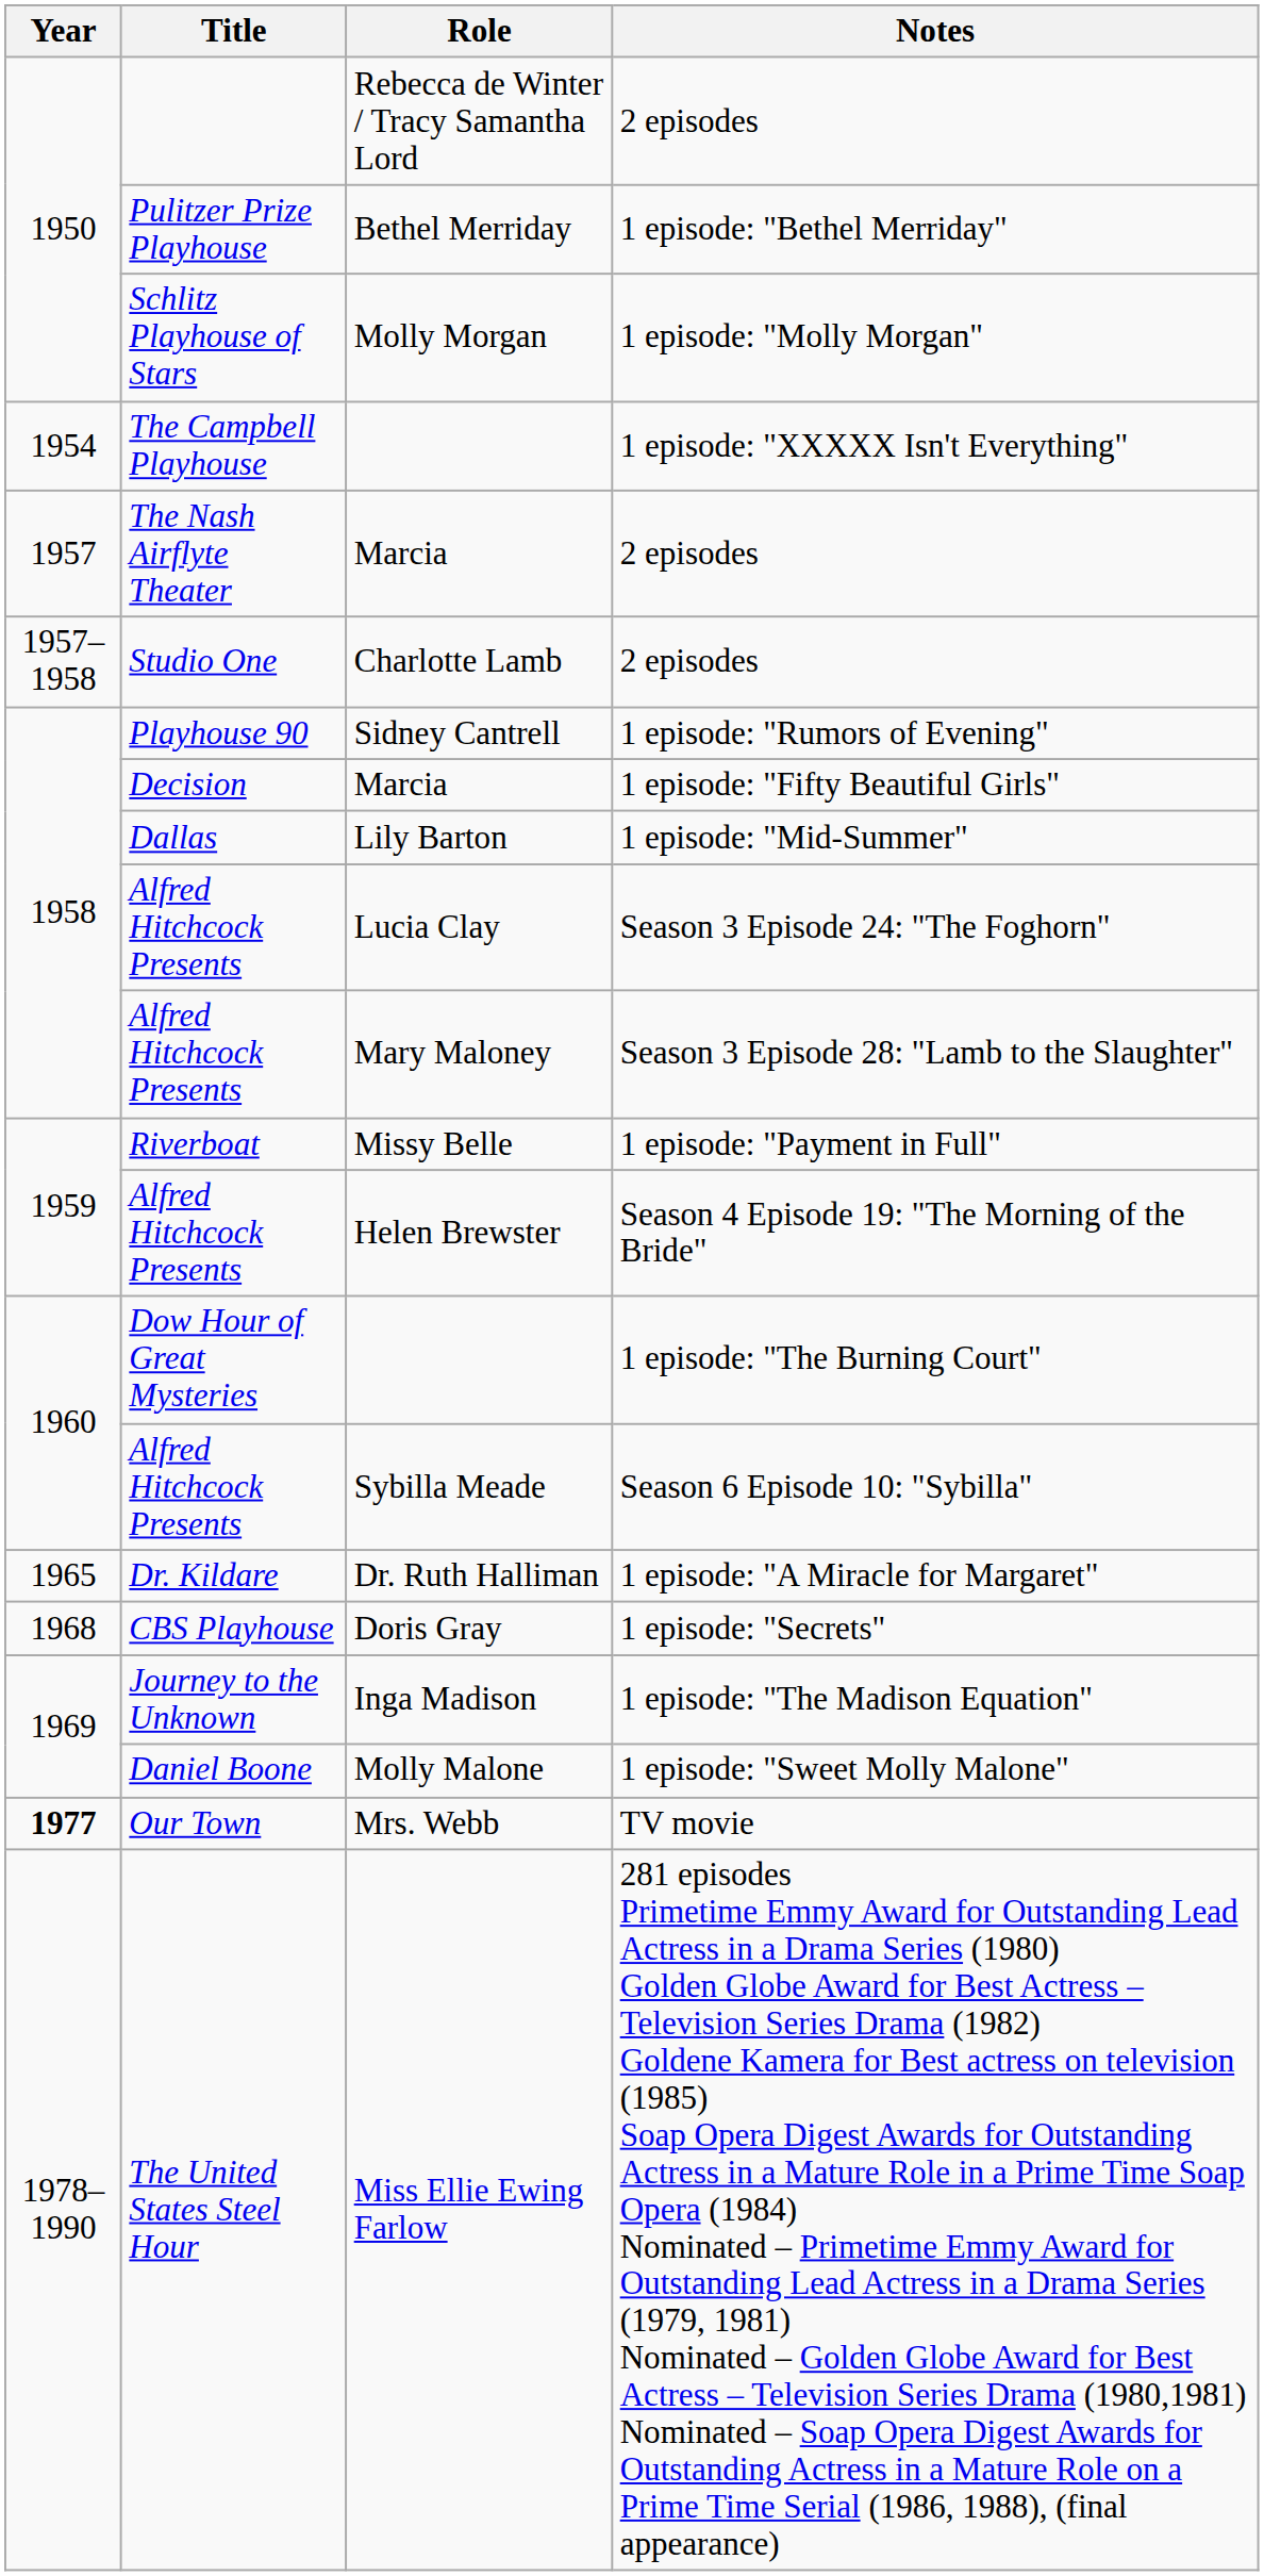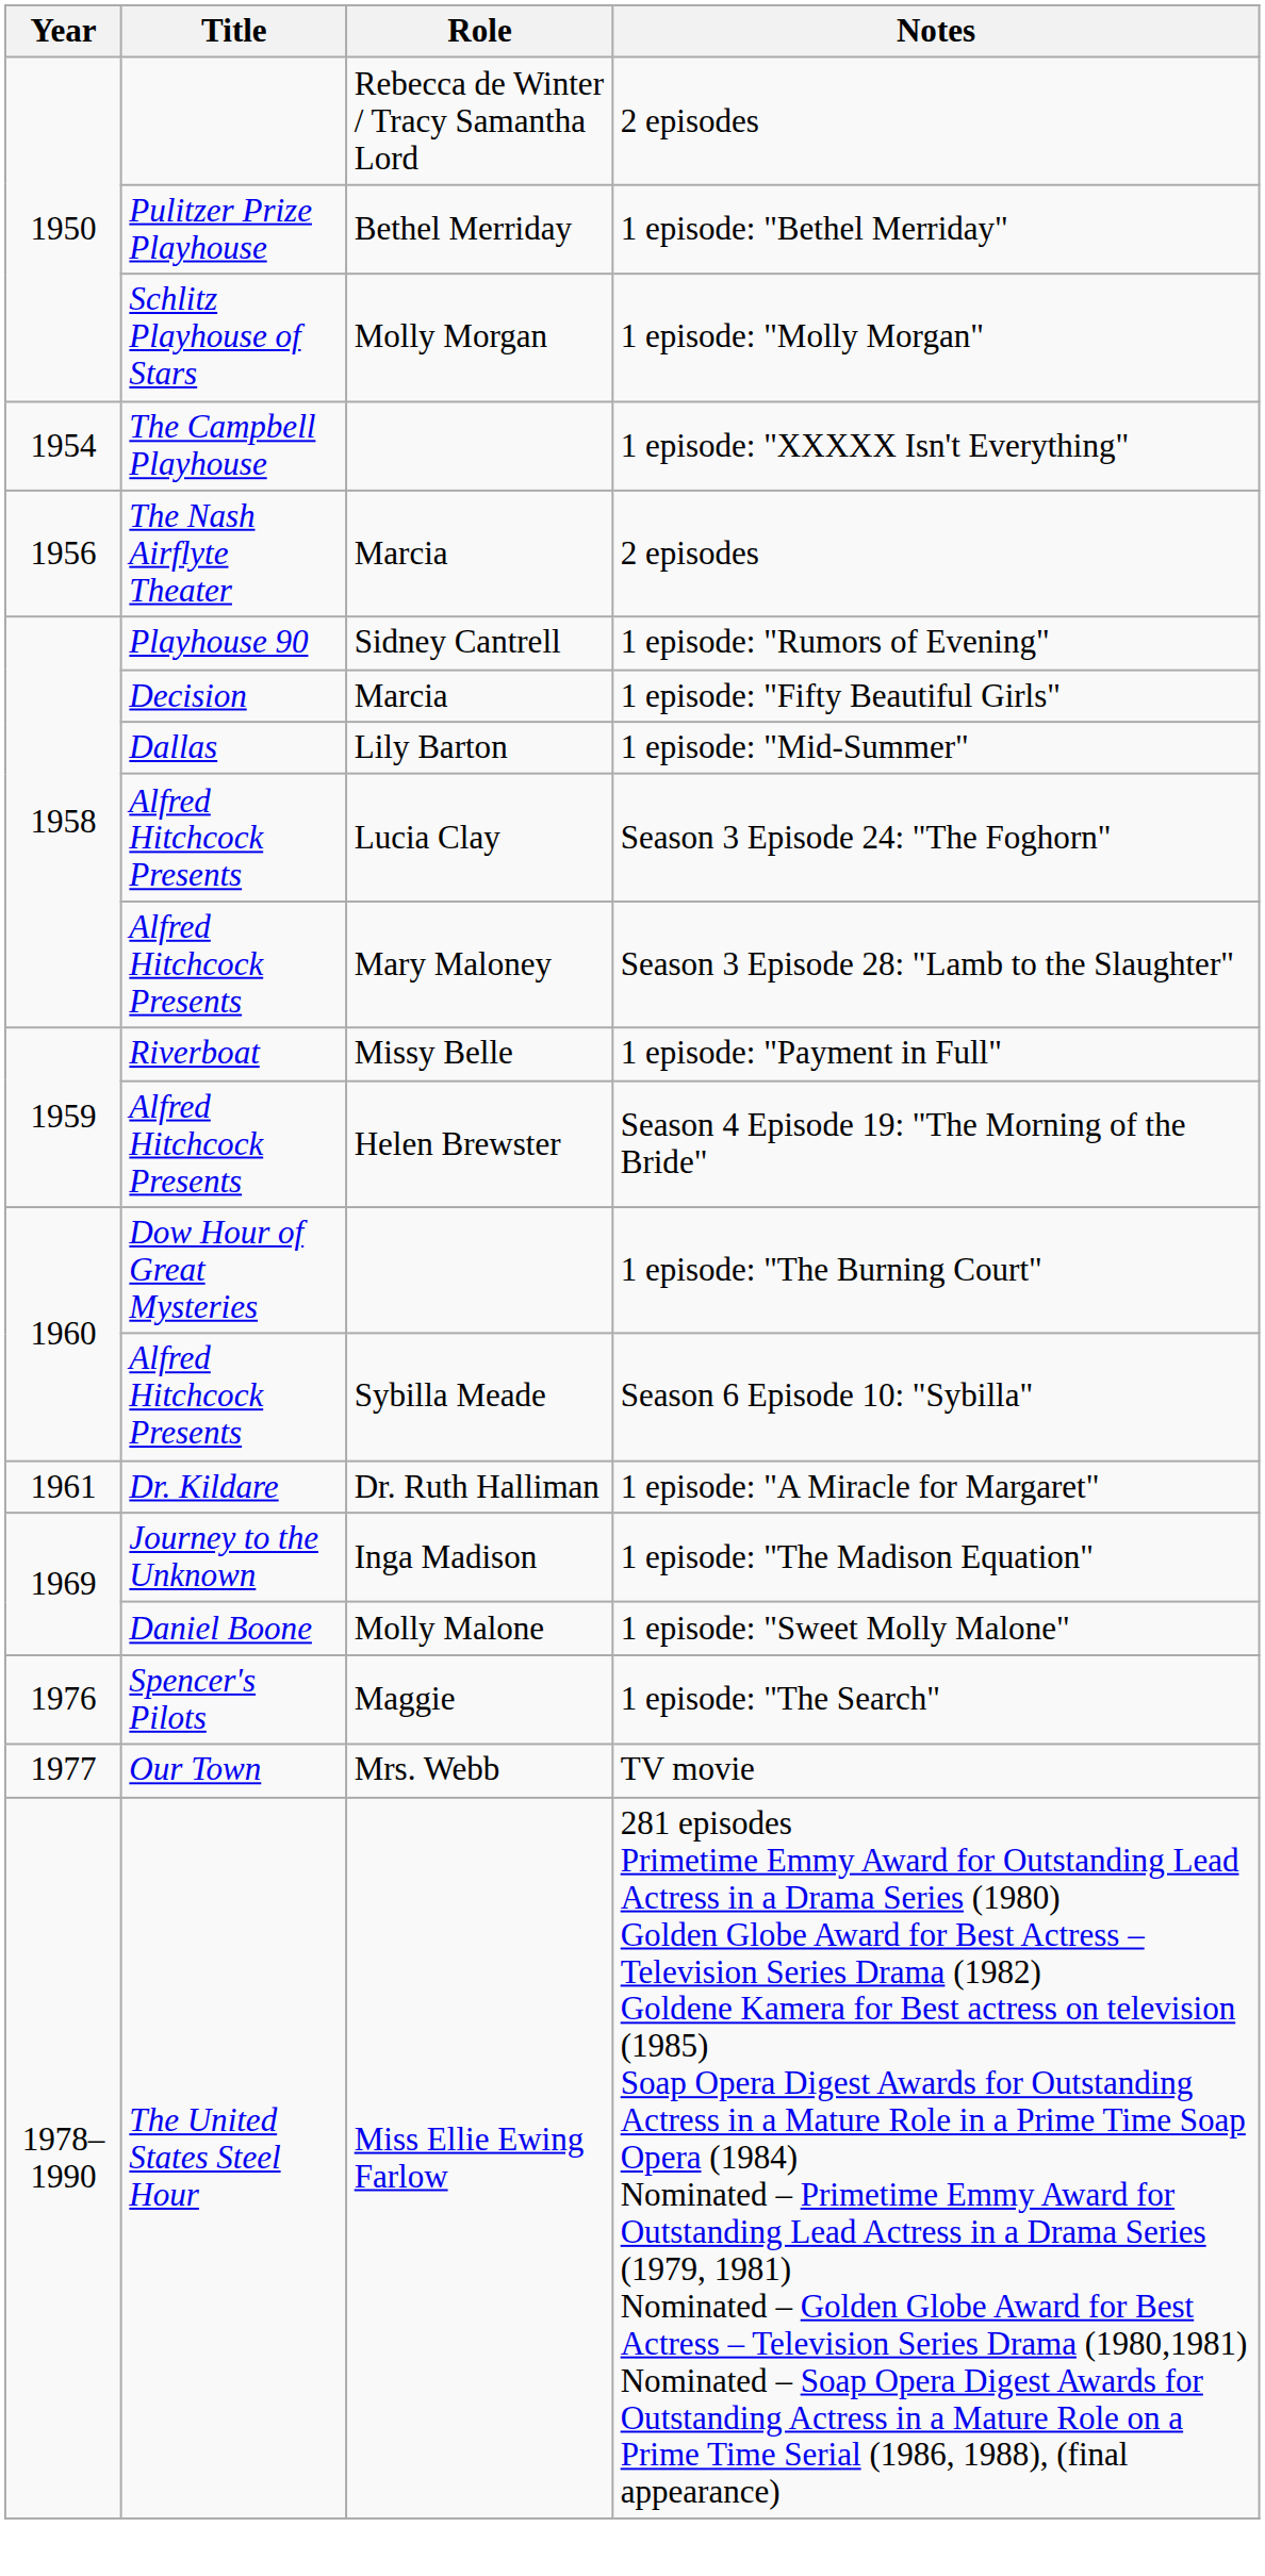 <table class="wikitable sortable">
 <tr>
 <th>Year</th>
 <th>Title</th>
 <th>Role</th>
 <th class="unsortable">Notes</th>
 </tr>
 <tr>
 <td rowspan="3" align="center">1950</td>
 <td></td>
 <td>Rebecca de Winter / Tracy Samantha Lord</td>
 <td>2 episodes</td>
 </tr>
 <tr>
 <td><em><a href='#'>Pulitzer Prize Playhouse</a></em></td>
 <td>Bethel Merriday</td>
 <td>1 episode: "Bethel Merriday"</td>
 </tr>
 <tr>
 <td><em><a href='#'>Schlitz Playhouse of Stars</a></em></td>
 <td>Molly Morgan</td>
 <td>1 episode: "Molly Morgan"</td>
 </tr>
 <tr>
 <td align="center">1954</td>
 <td><em><a href='#'>The Campbell Playhouse</a></em></td>
 <td></td>
 <td>1 episode: "XXXXX Isn't Everything"</td>
 </tr>
 <tr>
-<td align="center">1957</td>
+<td align="center">1956</td>
 <td><em><a href='#'>The Nash Airflyte Theater</a></em></td>
 <td>Marcia</td>
-<td>2 episodes</td>
-</tr>
-<tr>
-<td align="center">1957–1958</td>
-<td><em><a href='#'>Studio One</a></em></td>
-<td>Charlotte Lamb</td>
 <td>2 episodes</td>
 </tr>
 <tr>
 <td rowspan="5" align="center">1958</td>
 <td><em><a href='#'>Playhouse 90</a></em></td>
 <td>Sidney Cantrell</td>
 <td>1 episode: "Rumors of Evening"</td>
 </tr>
 <tr>
 <td><em><a href='#'>Decision</a></em></td>
 <td>Marcia</td>
 <td>1 episode: "Fifty Beautiful Girls"</td>
 </tr>
 <tr>
 <td><em><a href='#'>Dallas</a></em></td>
 <td>Lily Barton</td>
 <td>1 episode: "Mid-Summer"</td>
 </tr>
 <tr>
 <td><em><a href='#'>Alfred Hitchcock Presents</a></em></td>
 <td>Lucia Clay</td>
 <td>Season 3 Episode 24: "The Foghorn"</td>
 </tr>
 <tr>
 <td><em><a href='#'>Alfred Hitchcock Presents</a></em></td>
 <td>Mary Maloney</td>
 <td>Season 3 Episode 28: "Lamb to the Slaughter"</td>
 </tr>
 <tr>
 <td rowspan="2" align="center">1959</td>
 <td><em><a href='#'>Riverboat</a></em></td>
 <td>Missy Belle</td>
 <td>1 episode: "Payment in Full"</td>
 </tr>
 <tr>
 <td><em><a href='#'>Alfred Hitchcock Presents</a></em></td>
 <td>Helen Brewster</td>
 <td>Season 4 Episode 19: "The Morning of the Bride"</td>
 </tr>
 <tr>
 <td rowspan="2" align="center">1960</td>
 <td><em><a href='#'>Dow Hour of Great Mysteries</a></em></td>
 <td></td>
 <td>1 episode: "The Burning Court"</td>
 </tr>
 <tr>
 <td><em><a href='#'>Alfred Hitchcock Presents</a></em></td>
 <td>Sybilla Meade</td>
 <td>Season 6 Episode 10: "Sybilla"</td>
 </tr>
 <tr>
-<td align="center">1965</td>
+<td align="center">1961</td>
 <td><em><a href='#'>Dr. Kildare</a></em></td>
 <td>Dr. Ruth Halliman</td>
 <td>1 episode: "A Miracle for Margaret"</td>
-</tr>
-<tr>
-<td align="center">1968</td>
-<td><em><a href='#'>CBS Playhouse</a></em></td>
-<td>Doris Gray</td>
-<td>1 episode: "Secrets"</td>
 </tr>
 <tr>
 <td rowspan="2" align="center">1969</td>
 <td><em><a href='#'>Journey to the Unknown</a></em></td>
 <td>Inga Madison</td>
 <td>1 episode: "The Madison Equation"</td>
 </tr>
 <tr>
 <td><em><a href='#'>Daniel Boone</a></em></td>
 <td>Molly Malone</td>
 <td>1 episode: "Sweet Molly Malone"</td>
 </tr>
 <tr>
-<td align="center"><strong>1977</strong></td>
+<td align="center">1976</td>
+<td><em><a href='#'>Spencer's Pilots</a></em></td>
+<td>Maggie</td>
+<td>1 episode: "The Search"</td>
+</tr>
+<tr>
+<td align="center">1977</td>
 <td><em><a href='#'>Our Town</a></em></td>
 <td>Mrs. Webb</td>
 <td>TV movie</td>
 </tr>
 <tr>
 <td align="center">1978–1990</td>
 <td><em><a href='#'>The United States Steel Hour</a></em></td>
 <td><a href='#'>Miss Ellie Ewing Farlow</a></td>
 <td>281 episodes<br><a href='#'>Primetime Emmy Award for Outstanding Lead Actress in a Drama Series</a> (1980)<br><a href='#'>Golden Globe Award for Best Actress – Television Series Drama</a> (1982)<br><a href='#'>Goldene Kamera for Best actress on television</a> (1985)<br><a href='#'>Soap Opera Digest Awards for Outstanding Actress in a Mature Role in a Prime Time Soap Opera</a> (1984)<br>Nominated – <a href='#'>Primetime Emmy Award for Outstanding Lead Actress in a Drama Series</a> (1979, 1981)<br>Nominated – <a href='#'>Golden Globe Award for Best Actress – Television Series Drama</a> (1980,1981)<br>Nominated – <a href='#'>Soap Opera Digest Awards for Outstanding Actress in a Mature Role on a Prime Time Serial</a> (1986, 1988), (final appearance)</td>
 </tr>
 </table>
